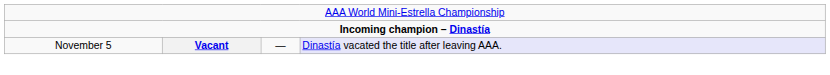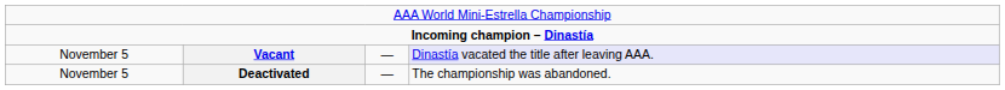 <table class="wikitable" style="text-align:center; width:100%;">
 <tr>
 <td colspan="4" style="text-align: center;"><a href='#'>AAA World Mini-Estrella Championship</a></td>
 </tr>
 <tr>
 <td colspan="4" style="text-align: center;"><strong>Incoming champion – <a href='#'>Dinastía</a></strong></td>
 </tr>
 <tr>
 <td>November 5</td>
 <th><a href='#'>Vacant</a></th>
 <td>—</td>
 <td align=left style="background: lavender;"><a href='#'>Dinastía</a> vacated the title after leaving AAA.</td>
 </tr>
+<tr>
+<td>November 5</td>
+<th><strong>Deactivated</strong></th>
+<td>—</td>
+<td align=left>The championship was abandoned.</td>
+</tr>
 </table>
